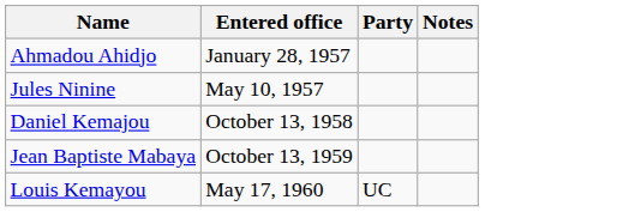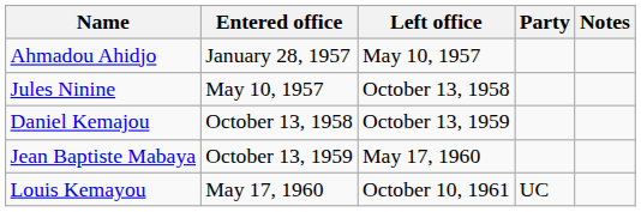 <table class="wikitable">
 <tr>
 <th>Name</th>
 <th>Entered office</th>
+<th>Left office</th>
 <th>Party</th>
 <th>Notes</th>
 </tr>
 <tr>
 <td><a href='#'>Ahmadou Ahidjo</a></td>
 <td>January 28, 1957</td>
+<td>May 10, 1957</td>
 <td></td>
 <td></td>
 </tr>
 <tr>
 <td><a href='#'>Jules Ninine</a></td>
 <td>May 10, 1957</td>
+<td>October 13, 1958</td>
 <td></td>
 <td></td>
 </tr>
 <tr>
 <td><a href='#'>Daniel Kemajou</a></td>
 <td>October 13, 1958</td>
+<td>October 13, 1959</td>
 <td></td>
 <td></td>
 </tr>
 <tr>
 <td><a href='#'>Jean Baptiste Mabaya</a></td>
 <td>October 13, 1959</td>
+<td>May 17, 1960</td>
 <td></td>
 <td></td>
 </tr>
 <tr>
 <td><a href='#'>Louis Kemayou</a></td>
 <td>May 17, 1960</td>
+<td>October 10, 1961</td>
 <td>UC</td>
 <td></td>
 </tr>
 </table>
